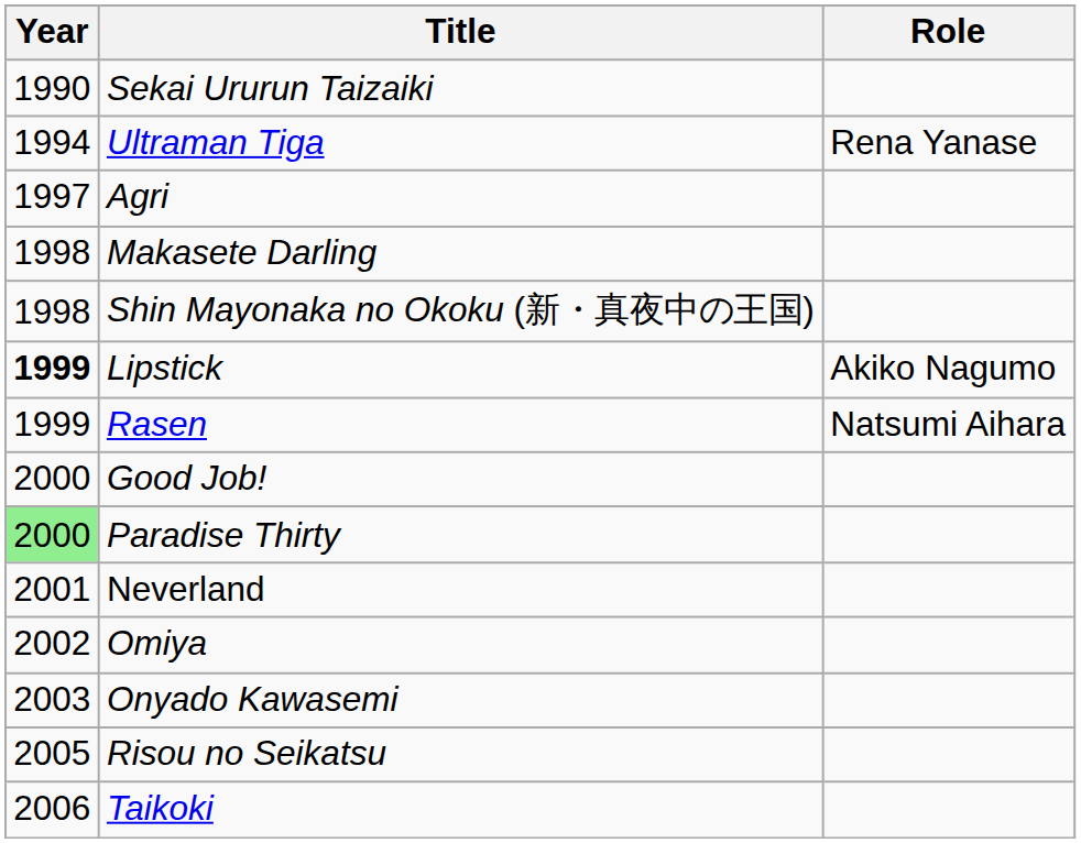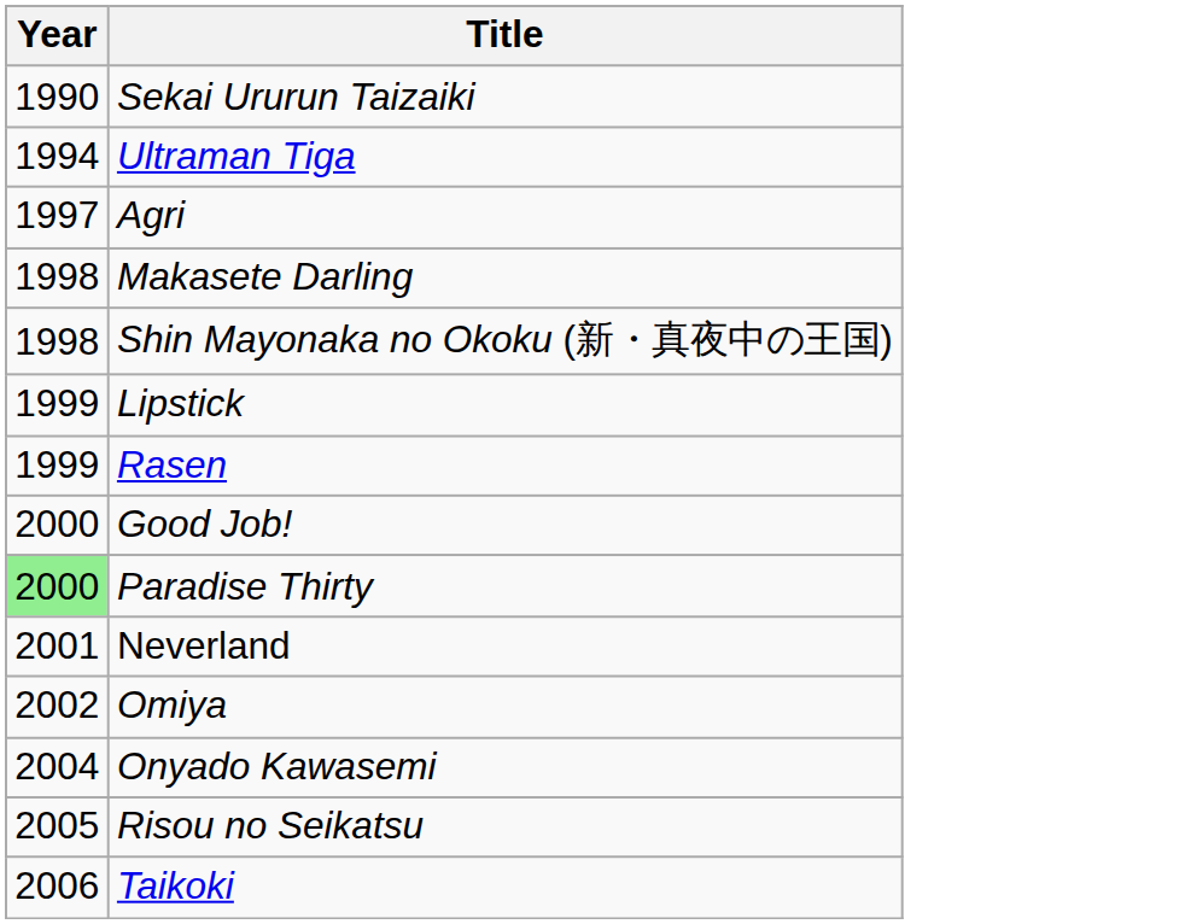 <table class="wikitable sortable">
 <tr>
 <th>Year</th>
 <th>Title</th>
-<th>Role</th>
 </tr>
 <tr>
 <td>1990</td>
 <td><em>Sekai Ururun Taizaiki</em></td>
-<td></td>
 </tr>
 <tr>
 <td>1994</td>
 <td><em><a href='#'>Ultraman Tiga</a></em></td>
-<td>Rena Yanase</td>
 </tr>
 <tr>
 <td>1997</td>
 <td><em>Agri</em></td>
-<td></td>
 </tr>
 <tr>
 <td>1998</td>
 <td><em>Makasete Darling</em></td>
-<td></td>
 </tr>
 <tr>
 <td>1998</td>
 <td><em>Shin Mayonaka no Okoku</em> (新・真夜中の王国)</td>
-<td></td>
 </tr>
 <tr>
-<td><strong>1999</strong></td>
+<td>1999</td>
 <td><em>Lipstick</em></td>
-<td>Akiko Nagumo</td>
 </tr>
 <tr>
 <td>1999</td>
 <td><em><a href='#'>Rasen</a></em></td>
-<td>Natsumi Aihara</td>
 </tr>
 <tr>
 <td>2000</td>
 <td><em>Good Job!</em></td>
-<td></td>
 </tr>
 <tr>
 <td style="background: lightgreen;">2000</td>
 <td><em>Paradise Thirty</em></td>
-<td></td>
 </tr>
 <tr>
 <td>2001</td>
 <td>Neverland</td>
-<td></td>
 </tr>
 <tr>
 <td>2002</td>
 <td><em>Omiya</em></td>
-<td></td>
 </tr>
 <tr>
-<td>2003</td>
+<td>2004</td>
 <td><em>Onyado Kawasemi</em></td>
-<td></td>
 </tr>
 <tr>
 <td>2005</td>
 <td><em>Risou no Seikatsu</em></td>
-<td></td>
 </tr>
 <tr>
 <td>2006</td>
 <td><em><a href='#'>Taikoki</a></em></td>
-<td></td>
 </tr>
 </table>
